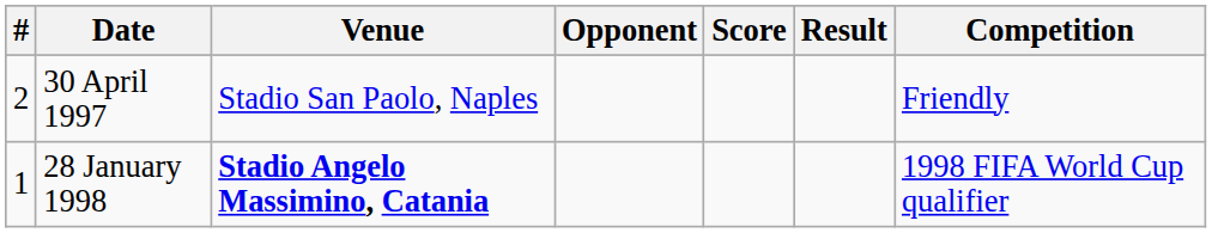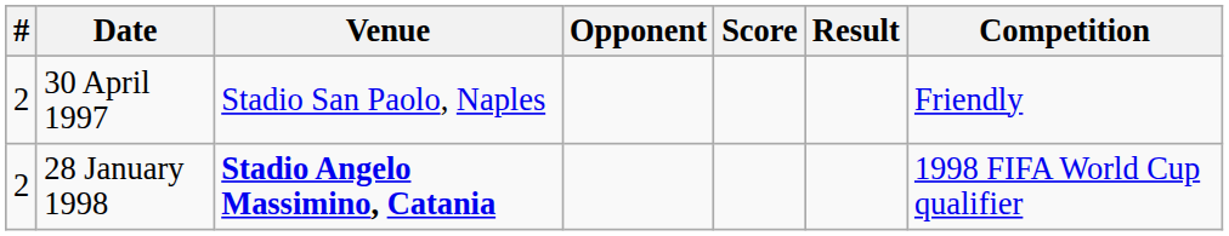 <table class="wikitable">
 <tr>
 <th>#</th>
 <th>Date</th>
 <th>Venue</th>
 <th>Opponent</th>
 <th>Score</th>
 <th>Result</th>
 <th>Competition</th>
 </tr>
 <tr>
 <td>2</td>
 <td>30 April 1997</td>
 <td><a href='#'>Stadio San Paolo</a>, <a href='#'>Naples</a></td>
 <td></td>
 <td></td>
 <td></td>
 <td><a href='#'>Friendly</a></td>
 </tr>
 <tr>
-<td>1</td>
+<td>2</td>
 <td>28 January 1998</td>
 <td><strong><a href='#'>Stadio Angelo Massimino</a>, <a href='#'>Catania</a></strong></td>
 <td></td>
 <td></td>
 <td></td>
 <td><a href='#'>1998 FIFA World Cup qualifier</a></td>
 </tr>
 </table>
